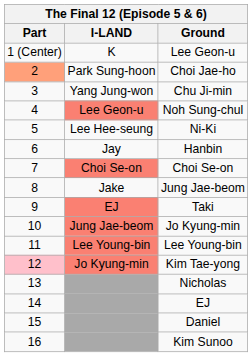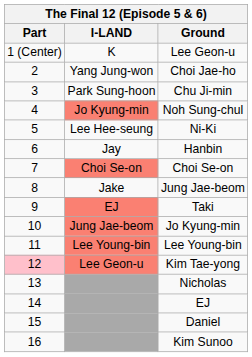 <table class="wikitable" style="text-align:center">
 <tr>
 <th colspan="3">The Final 12 (Episode 5 & 6)</th>
 </tr>
 <tr>
 <th>Part</th>
 <th>I-LAND</th>
 <th>Ground</th>
 </tr>
 <tr>
 <td>1 (Center)</td>
 <td>K</td>
 <td>Lee Geon-u</td>
 </tr>
 <tr>
-<td style="background: lightsalmon;">2</td>
-<td>Park Sung-hoon</td>
+<td>2</td>
+<td>Yang Jung-won</td>
 <td>Choi Jae-ho</td>
 </tr>
 <tr>
 <td>3</td>
-<td>Yang Jung-won</td>
+<td>Park Sung-hoon</td>
 <td>Chu Ji-min</td>
 </tr>
 <tr>
 <td>4</td>
-<td style="background:salmon;">Lee Geon-u</td>
+<td style="background:salmon;">Jo Kyung-min</td>
 <td>Noh Sung-chul</td>
 </tr>
 <tr>
 <td>5</td>
 <td>Lee Hee-seung</td>
 <td>Ni-Ki</td>
 </tr>
 <tr>
 <td>6</td>
 <td>Jay</td>
 <td>Hanbin</td>
 </tr>
 <tr>
 <td>7</td>
 <td style="background:salmon;">Choi Se-on</td>
 <td>Choi Se-on</td>
 </tr>
 <tr>
 <td>8</td>
 <td>Jake</td>
 <td>Jung Jae-beom</td>
 </tr>
 <tr>
 <td>9</td>
 <td style="background:salmon;">EJ</td>
 <td>Taki</td>
 </tr>
 <tr>
 <td>10</td>
 <td style="background:salmon;">Jung Jae-beom</td>
 <td>Jo Kyung-min</td>
 </tr>
 <tr>
 <td>11</td>
 <td style="background:salmon;">Lee Young-bin</td>
 <td>Lee Young-bin</td>
 </tr>
 <tr>
 <td style="background: pink;">12</td>
-<td style="background:salmon;">Jo Kyung-min</td>
+<td style="background:salmon;">Lee Geon-u</td>
 <td>Kim Tae-yong</td>
 </tr>
 <tr>
 <td>13</td>
 <td style="background:darkgray;"></td>
 <td>Nicholas</td>
 </tr>
 <tr>
 <td>14</td>
 <td style="background:darkgray;"></td>
 <td>EJ</td>
 </tr>
 <tr>
 <td>15</td>
 <td style="background:darkgray;"></td>
 <td>Daniel</td>
 </tr>
 <tr>
 <td>16</td>
 <td style="background:darkgray;"></td>
 <td>Kim Sunoo</td>
 </tr>
 </table>
